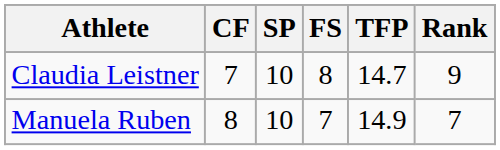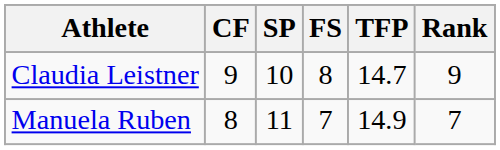 <table class="wikitable" border="1" style="font-size:90%">
 <tr>
 <th>Athlete</th>
 <th>CF</th>
 <th>SP</th>
 <th>FS</th>
 <th>TFP</th>
 <th>Rank</th>
 </tr>
 <tr align=center>
 <td align=left><a href='#'>Claudia Leistner</a></td>
-<td>7</td>
+<td>9</td>
 <td>10</td>
 <td>8</td>
 <td>14.7</td>
 <td>9</td>
 </tr>
 <tr align=center>
 <td align=left><a href='#'>Manuela Ruben</a></td>
 <td>8</td>
-<td>10</td>
+<td>11</td>
 <td>7</td>
 <td>14.9</td>
 <td>7</td>
 </tr>
 </table>
